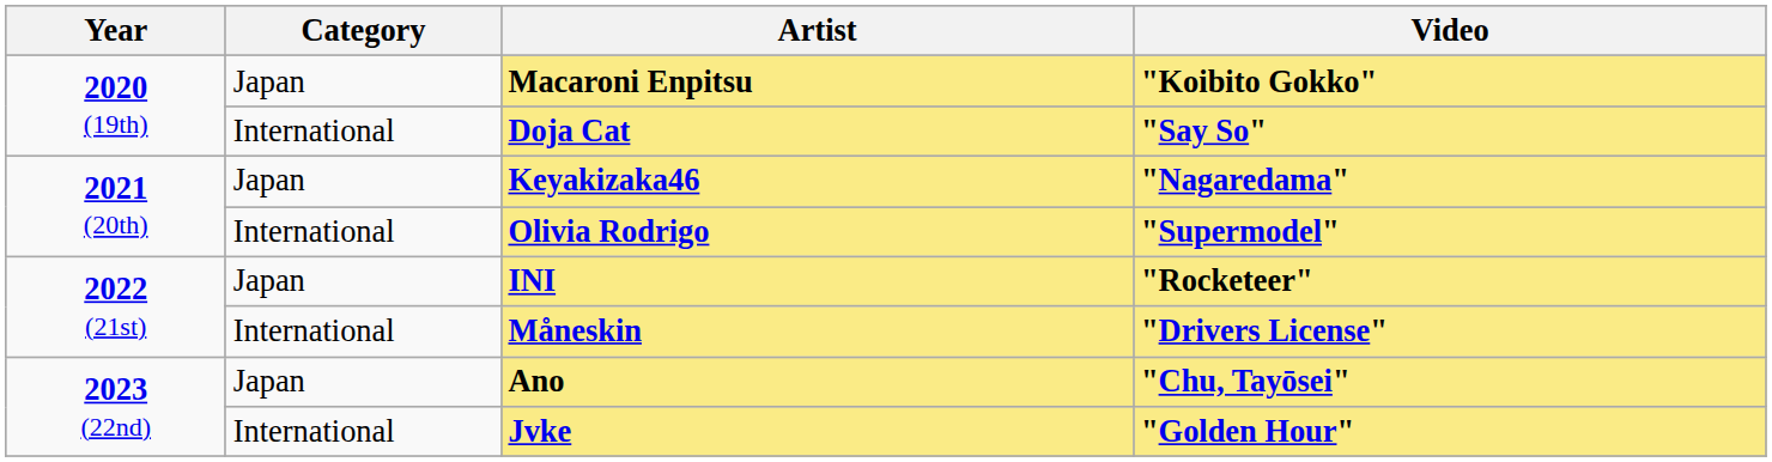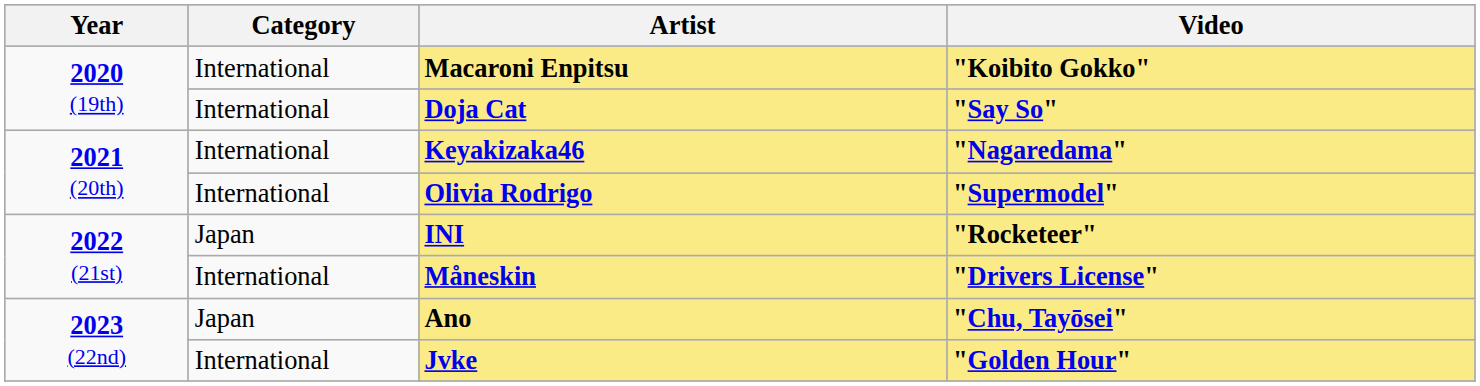 <table class="sortable wikitable">
 <tr>
 <th width="8%">Year</th>
 <th width="10%">Category</th>
 <th width="23%">Artist</th>
 <th width="23%">Video</th>
 </tr>
 <tr>
 <td rowspan="2" style="text-align:center"><strong><a href='#'>2020</a></strong><br><small><a href='#'>(19th)</a></small></td>
-<td>Japan</td>
+<td>International</td>
 <td style="background:#FAEB86"><strong>Macaroni Enpitsu</strong></td>
 <td style="background:#FAEB86"><strong>"Koibito Gokko"</strong></td>
 </tr>
 <tr>
 <td>International</td>
 <td style="background:#FAEB86"><strong><a href='#'>Doja Cat</a></strong></td>
 <td style="background:#FAEB86"><strong>"<a href='#'>Say So</a>"</strong></td>
 </tr>
 <tr>
 <td rowspan="2" style="text-align:center"><strong><a href='#'>2021</a></strong><br><small><a href='#'>(20th)</a></small></td>
-<td>Japan</td>
+<td>International</td>
 <td style="background:#FAEB86"><strong><a href='#'>Keyakizaka46</a></strong></td>
 <td style="background:#FAEB86"><strong>"<a href='#'>Nagaredama</a>"</strong></td>
 </tr>
 <tr>
 <td>International</td>
 <td style="background:#FAEB86"><strong><a href='#'>Olivia Rodrigo</a></strong></td>
 <td style="background:#FAEB86"><strong>"<a href='#'>Supermodel</a>"</strong></td>
 </tr>
 <tr>
 <td rowspan="2" style="text-align:center"><strong><a href='#'>2022</a></strong><br><small><a href='#'>(21st)</a></small></td>
 <td>Japan</td>
 <td style="background:#FAEB86"><strong><a href='#'>INI</a></strong></td>
 <td style="background:#FAEB86"><strong>"Rocketeer"</strong></td>
 </tr>
 <tr>
 <td>International</td>
 <td style="background:#FAEB86"><strong><a href='#'>Måneskin</a></strong></td>
 <td style="background:#FAEB86"><strong>"<a href='#'>Drivers License</a>"</strong></td>
 </tr>
 <tr>
 <td rowspan="2" style="text-align:center"><strong><a href='#'>2023</a></strong><br><small><a href='#'>(22nd)</a></small></td>
 <td>Japan</td>
 <td style="background:#FAEB86"><strong>Ano</strong></td>
 <td style="background:#FAEB86"><strong>"<a href='#'>Chu, Tayōsei</a>"</strong></td>
 </tr>
 <tr>
 <td>International</td>
 <td style="background:#FAEB86"><strong><a href='#'>Jvke</a></strong></td>
 <td style="background:#FAEB86"><strong>"<a href='#'>Golden Hour</a>"</strong></td>
 </tr>
 </table>
